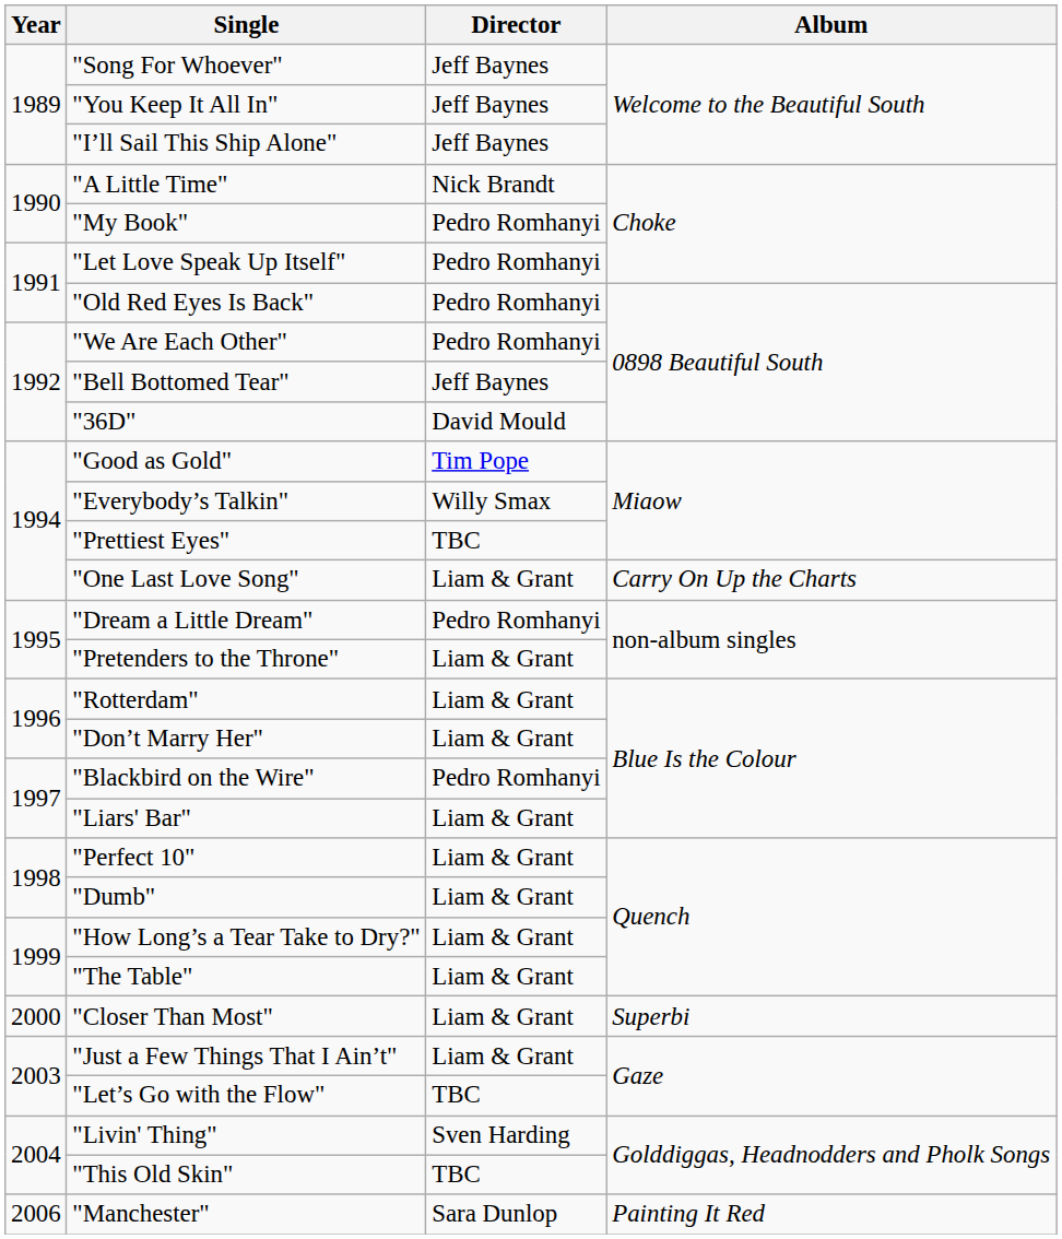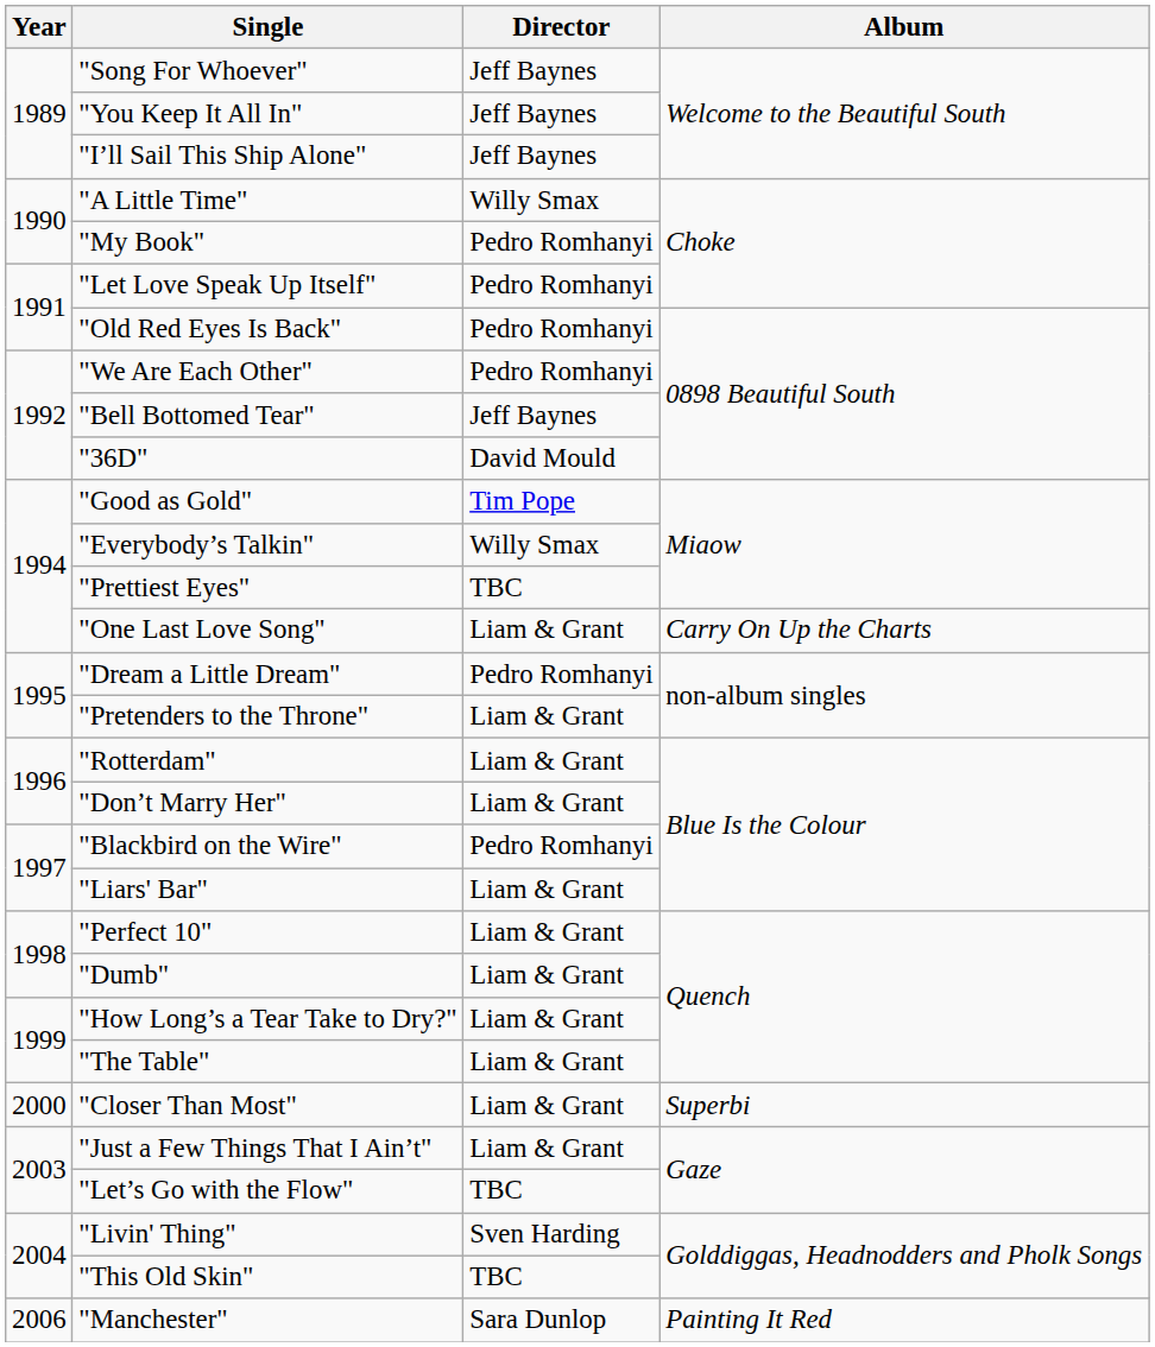 <table class="wikitable">
 <tr>
 <th>Year</th>
 <th>Single</th>
 <th>Director</th>
 <th>Album</th>
 </tr>
 <tr>
 <td rowspan="3">1989</td>
 <td>"Song For Whoever"</td>
 <td>Jeff Baynes</td>
 <td rowspan="3"><em>Welcome to the Beautiful South</em></td>
 </tr>
 <tr>
 <td>"You Keep It All In"</td>
 <td>Jeff Baynes</td>
 </tr>
 <tr>
 <td>"I’ll Sail This Ship Alone"</td>
 <td>Jeff Baynes</td>
 </tr>
 <tr>
 <td rowspan="2">1990</td>
 <td>"A Little Time"</td>
-<td>Nick Brandt</td>
+<td>Willy Smax</td>
 <td rowspan="3"><em>Choke</em></td>
 </tr>
 <tr>
 <td>"My Book"</td>
 <td>Pedro Romhanyi</td>
 </tr>
 <tr>
 <td rowspan="2">1991</td>
 <td>"Let Love Speak Up Itself"</td>
 <td>Pedro Romhanyi</td>
 </tr>
 <tr>
 <td>"Old Red Eyes Is Back"</td>
 <td>Pedro Romhanyi</td>
 <td rowspan="4"><em>0898 Beautiful South</em></td>
 </tr>
 <tr>
 <td rowspan="3">1992</td>
 <td>"We Are Each Other"</td>
 <td>Pedro Romhanyi</td>
 </tr>
 <tr>
 <td>"Bell Bottomed Tear"</td>
 <td>Jeff Baynes</td>
 </tr>
 <tr>
 <td>"36D"</td>
 <td>David Mould</td>
 </tr>
 <tr>
 <td rowspan="4">1994</td>
 <td>"Good as Gold"</td>
 <td><a href='#'>Tim Pope</a></td>
 <td rowspan="3"><em>Miaow</em></td>
 </tr>
 <tr>
 <td>"Everybody’s Talkin"</td>
 <td>Willy Smax</td>
 </tr>
 <tr>
 <td>"Prettiest Eyes"</td>
 <td>TBC</td>
 </tr>
 <tr>
 <td>"One Last Love Song"</td>
 <td>Liam & Grant</td>
 <td><em>Carry On Up the Charts</em></td>
 </tr>
 <tr>
 <td rowspan="2">1995</td>
 <td>"Dream a Little Dream"</td>
 <td>Pedro Romhanyi</td>
 <td rowspan="2">non-album singles</td>
 </tr>
 <tr>
 <td>"Pretenders to the Throne"</td>
 <td>Liam & Grant</td>
 </tr>
 <tr>
 <td rowspan="2">1996</td>
 <td>"Rotterdam"</td>
 <td>Liam & Grant</td>
 <td rowspan="4"><em>Blue Is the Colour</em></td>
 </tr>
 <tr>
 <td>"Don’t Marry Her"</td>
 <td>Liam & Grant</td>
 </tr>
 <tr>
 <td rowspan="2">1997</td>
 <td>"Blackbird on the Wire"</td>
 <td>Pedro Romhanyi</td>
 </tr>
 <tr>
 <td>"Liars' Bar"</td>
 <td>Liam & Grant</td>
 </tr>
 <tr>
 <td rowspan="2">1998</td>
 <td>"Perfect 10"</td>
 <td>Liam & Grant</td>
 <td rowspan="4"><em>Quench</em></td>
 </tr>
 <tr>
 <td>"Dumb"</td>
 <td>Liam & Grant</td>
 </tr>
 <tr>
 <td rowspan="2">1999</td>
 <td>"How Long’s a Tear Take to Dry?"</td>
 <td>Liam & Grant</td>
 </tr>
 <tr>
 <td>"The Table"</td>
 <td>Liam & Grant</td>
 </tr>
 <tr>
 <td>2000</td>
 <td>"Closer Than Most"</td>
 <td>Liam & Grant</td>
 <td><em>Superbi</em></td>
 </tr>
 <tr>
 <td rowspan="2">2003</td>
 <td>"Just a Few Things That I Ain’t"</td>
 <td>Liam & Grant</td>
 <td rowspan="2"><em>Gaze</em></td>
 </tr>
 <tr>
 <td>"Let’s Go with the Flow"</td>
 <td>TBC</td>
 </tr>
 <tr>
 <td rowspan="2">2004</td>
 <td>"Livin' Thing"</td>
 <td>Sven Harding</td>
 <td rowspan="2"><em>Golddiggas, Headnodders and Pholk Songs</em></td>
 </tr>
 <tr>
 <td>"This Old Skin"</td>
 <td>TBC</td>
 </tr>
 <tr>
 <td>2006</td>
 <td>"Manchester"</td>
 <td>Sara Dunlop</td>
 <td><em>Painting It Red</em></td>
 </tr>
 </table>
